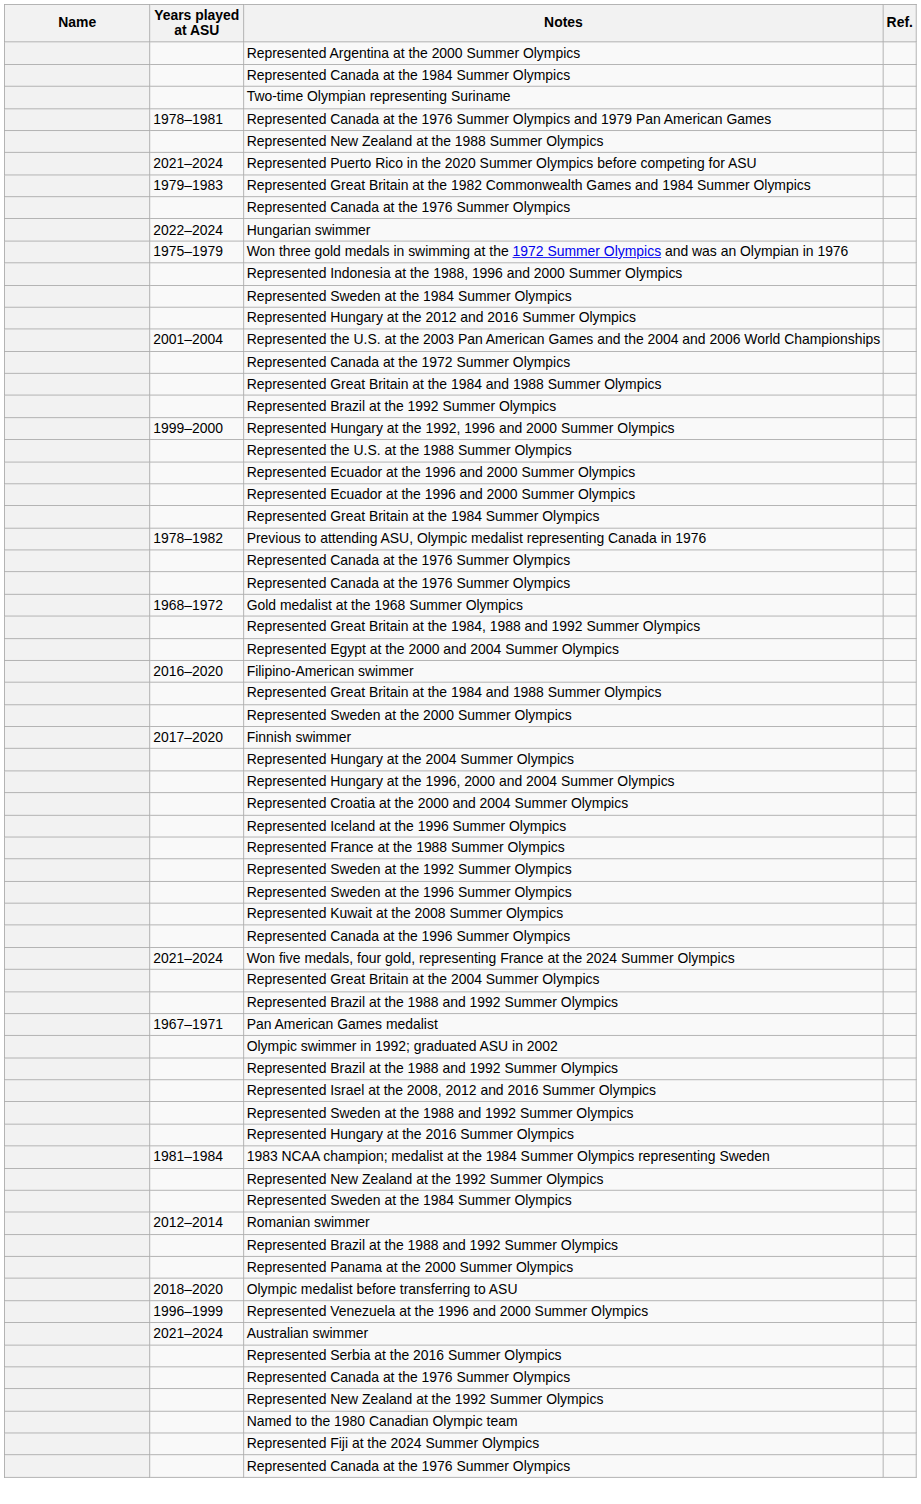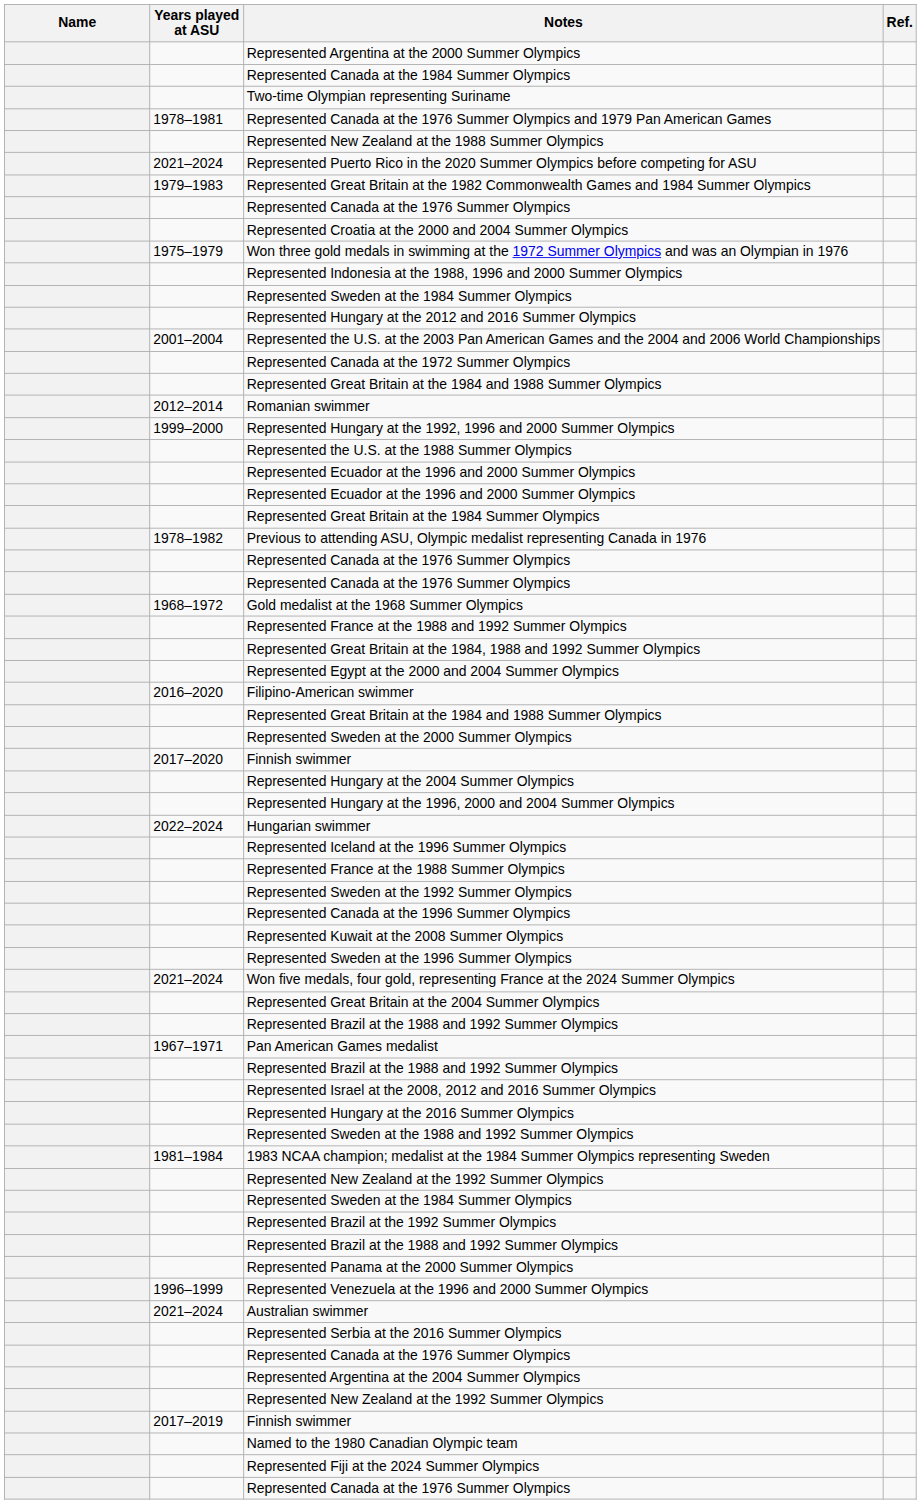 <table class="wikitable sortable">
 <tr>
 <th scope = "col" width="160">Name</th>
 <th scope = "col" width="100">Years played at ASU</th>
 <th scope = "col" width="*" class="unsortable">Notes</th>
 <th scope = "col" width="*" class="unsortable">Ref.</th>
 </tr>
 <tr>
 <th scope = "row"></th>
 <td></td>
 <td>Represented Argentina at the 2000 Summer Olympics</td>
 <td></td>
 </tr>
 <tr>
 <th scope = "row"></th>
 <td></td>
 <td>Represented Canada at the 1984 Summer Olympics</td>
 <td></td>
 </tr>
 <tr>
 <th scope = "row"></th>
 <td></td>
 <td>Two-time Olympian representing Suriname</td>
 <td></td>
 </tr>
 <tr>
 <th scope = "row"></th>
 <td>1978–1981</td>
 <td>Represented Canada at the 1976 Summer Olympics and 1979 Pan American Games</td>
 <td></td>
 </tr>
 <tr>
 <th scope = "row"></th>
 <td></td>
 <td>Represented New Zealand at the 1988 Summer Olympics</td>
 <td></td>
 </tr>
 <tr>
 <th scope = "row"></th>
 <td>2021–2024</td>
 <td>Represented Puerto Rico in the 2020 Summer Olympics before competing for ASU</td>
 <td></td>
 </tr>
 <tr>
 <th scope = "row"></th>
 <td>1979–1983</td>
 <td>Represented Great Britain at the 1982 Commonwealth Games and 1984 Summer Olympics</td>
 <td></td>
 </tr>
 <tr>
 <th scope = "row"></th>
 <td></td>
 <td>Represented Canada at the 1976 Summer Olympics</td>
 <td></td>
 </tr>
 <tr>
 <th scope = "row"></th>
-<td>2022–2024</td>
-<td>Hungarian swimmer</td>
+<td></td>
+<td>Represented Croatia at the 2000 and 2004 Summer Olympics</td>
 <td></td>
 </tr>
 <tr>
 <th scope = "row"></th>
 <td>1975–1979</td>
 <td>Won three gold medals in swimming at the <a href='#'>1972 Summer Olympics</a> and was an Olympian in 1976</td>
 <td></td>
 </tr>
 <tr>
 <th scope = "row"></th>
 <td></td>
 <td>Represented Indonesia at the 1988, 1996 and 2000 Summer Olympics</td>
 <td></td>
 </tr>
 <tr>
 <th scope = "row"></th>
 <td></td>
 <td>Represented Sweden at the 1984 Summer Olympics</td>
 <td></td>
 </tr>
 <tr>
 <th scope = "row"></th>
 <td></td>
 <td>Represented Hungary at the 2012 and 2016 Summer Olympics</td>
 <td></td>
 </tr>
 <tr>
 <th scope = "row"></th>
 <td>2001–2004</td>
 <td>Represented the U.S. at the 2003 Pan American Games and the 2004 and 2006 World Championships</td>
 <td></td>
 </tr>
 <tr>
 <th scope = "row"></th>
 <td></td>
 <td>Represented Canada at the 1972 Summer Olympics</td>
 <td></td>
 </tr>
 <tr>
 <th scope = "row"></th>
 <td></td>
 <td>Represented Great Britain at the 1984 and 1988 Summer Olympics</td>
 <td></td>
 </tr>
 <tr>
 <th scope = "row"></th>
-<td></td>
-<td>Represented Brazil at the 1992 Summer Olympics</td>
+<td>2012–2014</td>
+<td>Romanian swimmer</td>
 <td></td>
 </tr>
 <tr>
 <th scope = "row"></th>
 <td>1999–2000</td>
 <td>Represented Hungary at the 1992, 1996 and 2000 Summer Olympics</td>
 <td></td>
 </tr>
 <tr>
 <th scope = "row"></th>
 <td></td>
 <td>Represented the U.S. at the 1988 Summer Olympics</td>
 <td></td>
 </tr>
 <tr>
 <th scope = "row"></th>
 <td></td>
 <td>Represented Ecuador at the 1996 and 2000 Summer Olympics</td>
 <td></td>
 </tr>
 <tr>
 <th scope = "row"></th>
 <td></td>
 <td>Represented Ecuador at the 1996 and 2000 Summer Olympics</td>
 <td></td>
 </tr>
 <tr>
 <th scope = "row"></th>
 <td></td>
 <td>Represented Great Britain at the 1984 Summer Olympics</td>
 <td></td>
 </tr>
 <tr>
 <th scope = "row"></th>
 <td>1978–1982</td>
 <td>Previous to attending ASU, Olympic medalist representing Canada in 1976</td>
 <td></td>
 </tr>
 <tr>
 <th scope = "row"></th>
 <td></td>
 <td>Represented Canada at the 1976 Summer Olympics</td>
 <td></td>
 </tr>
 <tr>
 <th scope = "row"></th>
 <td></td>
 <td>Represented Canada at the 1976 Summer Olympics</td>
 <td></td>
 </tr>
 <tr>
 <th scope = "row"></th>
 <td>1968–1972</td>
 <td>Gold medalist at the 1968 Summer Olympics</td>
 <td></td>
 </tr>
 <tr>
 <th scope = "row"></th>
 <td></td>
+<td>Represented France at the 1988 and 1992 Summer Olympics</td>
+<td></td>
+</tr>
+<tr>
+<th scope = "row"></th>
+<td></td>
 <td>Represented Great Britain at the 1984, 1988 and 1992 Summer Olympics</td>
 <td></td>
 </tr>
 <tr>
 <th scope = "row"></th>
 <td></td>
 <td>Represented Egypt at the 2000 and 2004 Summer Olympics</td>
 <td></td>
 </tr>
 <tr>
 <th scope = "row"></th>
 <td>2016–2020</td>
 <td>Filipino-American swimmer</td>
 <td></td>
 </tr>
 <tr>
 <th scope = "row"></th>
 <td></td>
 <td>Represented Great Britain at the 1984 and 1988 Summer Olympics</td>
 <td></td>
 </tr>
 <tr>
 <th scope = "row"></th>
 <td></td>
 <td>Represented Sweden at the 2000 Summer Olympics</td>
 <td></td>
 </tr>
 <tr>
 <th scope = "row"></th>
 <td>2017–2020</td>
 <td>Finnish swimmer</td>
 <td></td>
 </tr>
 <tr>
 <th scope = "row"></th>
 <td></td>
 <td>Represented Hungary at the 2004 Summer Olympics</td>
 <td></td>
 </tr>
 <tr>
 <th scope = "row"></th>
 <td></td>
 <td>Represented Hungary at the 1996, 2000 and 2004 Summer Olympics</td>
 <td></td>
 </tr>
 <tr>
 <th scope = "row"></th>
-<td></td>
-<td>Represented Croatia at the 2000 and 2004 Summer Olympics</td>
+<td>2022–2024</td>
+<td>Hungarian swimmer</td>
 <td></td>
 </tr>
 <tr>
 <th scope = "row"></th>
 <td></td>
 <td>Represented Iceland at the 1996 Summer Olympics</td>
 <td></td>
 </tr>
 <tr>
 <th scope = "row"></th>
 <td></td>
 <td>Represented France at the 1988 Summer Olympics</td>
 <td></td>
 </tr>
 <tr>
 <th scope = "row"></th>
 <td></td>
 <td>Represented Sweden at the 1992 Summer Olympics</td>
 <td></td>
 </tr>
 <tr>
 <th scope = "row"></th>
 <td></td>
-<td>Represented Sweden at the 1996 Summer Olympics</td>
+<td>Represented Canada at the 1996 Summer Olympics</td>
 <td></td>
 </tr>
 <tr>
 <th scope = "row"></th>
 <td></td>
 <td>Represented Kuwait at the 2008 Summer Olympics</td>
 <td></td>
 </tr>
 <tr>
 <th scope = "row"></th>
 <td></td>
-<td>Represented Canada at the 1996 Summer Olympics</td>
+<td>Represented Sweden at the 1996 Summer Olympics</td>
 <td></td>
 </tr>
 <tr>
 <th scope = "row"></th>
 <td>2021–2024</td>
 <td>Won five medals, four gold, representing France at the 2024 Summer Olympics</td>
 <td></td>
 </tr>
 <tr>
 <th scope = "row"></th>
 <td></td>
 <td>Represented Great Britain at the 2004 Summer Olympics</td>
 <td></td>
 </tr>
 <tr>
 <th scope = "row"></th>
 <td></td>
 <td>Represented Brazil at the 1988 and 1992 Summer Olympics</td>
 <td></td>
 </tr>
 <tr>
 <th scope = "row"></th>
 <td>1967–1971</td>
 <td>Pan American Games medalist</td>
 <td></td>
 </tr>
 <tr>
 <th scope = "row"></th>
 <td></td>
-<td>Olympic swimmer in 1992; graduated ASU in 2002</td>
-<td></td>
-</tr>
-<tr>
-<th scope = "row"></th>
-<td></td>
 <td>Represented Brazil at the 1988 and 1992 Summer Olympics</td>
 <td></td>
 </tr>
 <tr>
 <th scope = "row"></th>
 <td></td>
 <td>Represented Israel at the 2008, 2012 and 2016 Summer Olympics</td>
 <td></td>
 </tr>
 <tr>
 <th scope = "row"></th>
 <td></td>
-<td>Represented Sweden at the 1988 and 1992 Summer Olympics</td>
+<td>Represented Hungary at the 2016 Summer Olympics</td>
 <td></td>
 </tr>
 <tr>
 <th scope = "row"></th>
 <td></td>
-<td>Represented Hungary at the 2016 Summer Olympics</td>
+<td>Represented Sweden at the 1988 and 1992 Summer Olympics</td>
 <td></td>
 </tr>
 <tr>
 <th scope = "row"> </th>
 <td>1981–1984</td>
 <td>1983 NCAA champion; medalist at the 1984 Summer Olympics representing Sweden</td>
 <td></td>
 </tr>
 <tr>
 <th scope = "row"></th>
 <td></td>
 <td>Represented New Zealand at the 1992 Summer Olympics</td>
 <td></td>
 </tr>
 <tr>
 <th scope = "row"></th>
 <td></td>
 <td>Represented Sweden at the 1984 Summer Olympics</td>
 <td></td>
 </tr>
 <tr>
 <th scope = "row"></th>
-<td>2012–2014</td>
-<td>Romanian swimmer</td>
+<td></td>
+<td>Represented Brazil at the 1992 Summer Olympics</td>
 <td></td>
 </tr>
 <tr>
 <th scope = "row"></th>
 <td></td>
 <td>Represented Brazil at the 1988 and 1992 Summer Olympics</td>
 <td></td>
 </tr>
 <tr>
 <th scope = "row"></th>
 <td></td>
 <td>Represented Panama at the 2000 Summer Olympics</td>
-<td></td>
-</tr>
-<tr>
-<th scope = "row"></th>
-<td>2018–2020</td>
-<td>Olympic medalist before transferring to ASU</td>
 <td></td>
 </tr>
 <tr>
 <th scope = "row"></th>
 <td>1996–1999</td>
 <td>Represented Venezuela at the 1996 and 2000 Summer Olympics</td>
 <td></td>
 </tr>
 <tr>
 <th scope = "row"></th>
 <td>2021–2024</td>
 <td>Australian swimmer</td>
 <td></td>
 </tr>
 <tr>
 <th scope = "row"></th>
 <td></td>
 <td>Represented Serbia at the 2016 Summer Olympics</td>
 <td></td>
 </tr>
 <tr>
 <th scope = "row"></th>
 <td></td>
 <td>Represented Canada at the 1976 Summer Olympics</td>
 <td></td>
 </tr>
 <tr>
 <th scope = "row"></th>
 <td></td>
+<td>Represented Argentina at the 2004 Summer Olympics</td>
+<td></td>
+</tr>
+<tr>
+<th scope = "row"></th>
+<td></td>
 <td>Represented New Zealand at the 1992 Summer Olympics</td>
+<td></td>
+</tr>
+<tr>
+<th scope = "row"></th>
+<td>2017–2019</td>
+<td>Finnish swimmer</td>
 <td></td>
 </tr>
 <tr>
 <th scope = "row"></th>
 <td></td>
 <td>Named to the 1980 Canadian Olympic team</td>
 <td></td>
 </tr>
 <tr>
 <th scope = "row"></th>
 <td></td>
 <td>Represented Fiji at the 2024 Summer Olympics</td>
 <td></td>
 </tr>
 <tr>
 <th scope = "row"></th>
 <td></td>
 <td>Represented Canada at the 1976 Summer Olympics</td>
 <td></td>
 </tr>
 </table>
